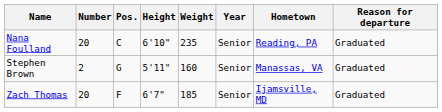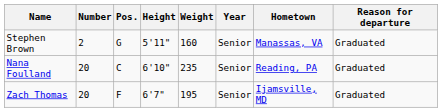 <table class="wikitable sortable" border="1">
 <tr>
 <th>Name</th>
 <th>Number</th>
 <th>Pos.</th>
 <th>Height</th>
 <th>Weight</th>
 <th>Year</th>
 <th>Hometown</th>
 <th class="unsortable">Reason for departure</th>
 </tr>
 <tr>
+<td>Stephen Brown</td>
+<td>2</td>
+<td>G</td>
+<td>5'11"</td>
+<td>160</td>
+<td>Senior</td>
+<td><a href='#'>Manassas, VA</a></td>
+<td>Graduated</td>
+</tr>
+<tr>
 <td><a href='#'>Nana Foulland</a></td>
 <td>20</td>
 <td>C</td>
 <td>6'10"</td>
 <td>235</td>
 <td>Senior</td>
 <td><a href='#'>Reading, PA</a></td>
 <td>Graduated</td>
 </tr>
 <tr>
-<td>Stephen Brown</td>
-<td>2</td>
-<td>G</td>
-<td>5'11"</td>
-<td>160</td>
-<td>Senior</td>
-<td><a href='#'>Manassas, VA</a></td>
-<td>Graduated</td>
-</tr>
-<tr>
 <td><a href='#'>Zach Thomas</a></td>
 <td>20</td>
 <td>F</td>
 <td>6'7"</td>
-<td>185</td>
+<td>195</td>
 <td>Senior</td>
 <td><a href='#'>Ijamsville, MD</a></td>
 <td>Graduated</td>
 </tr>
 </table>
